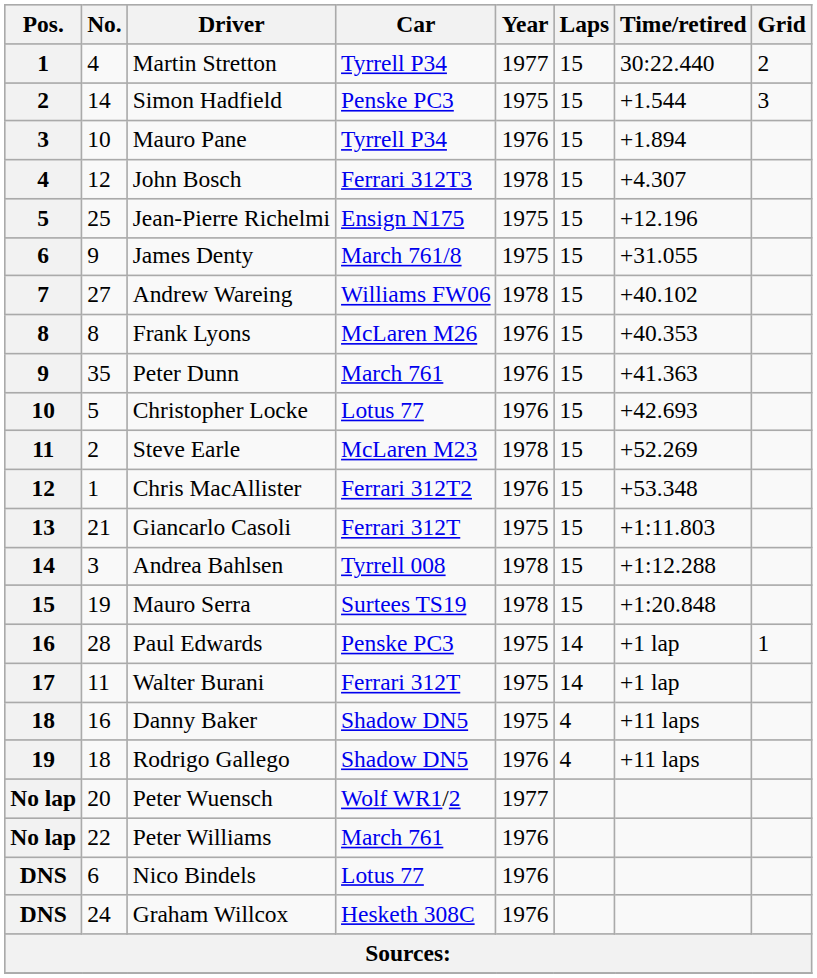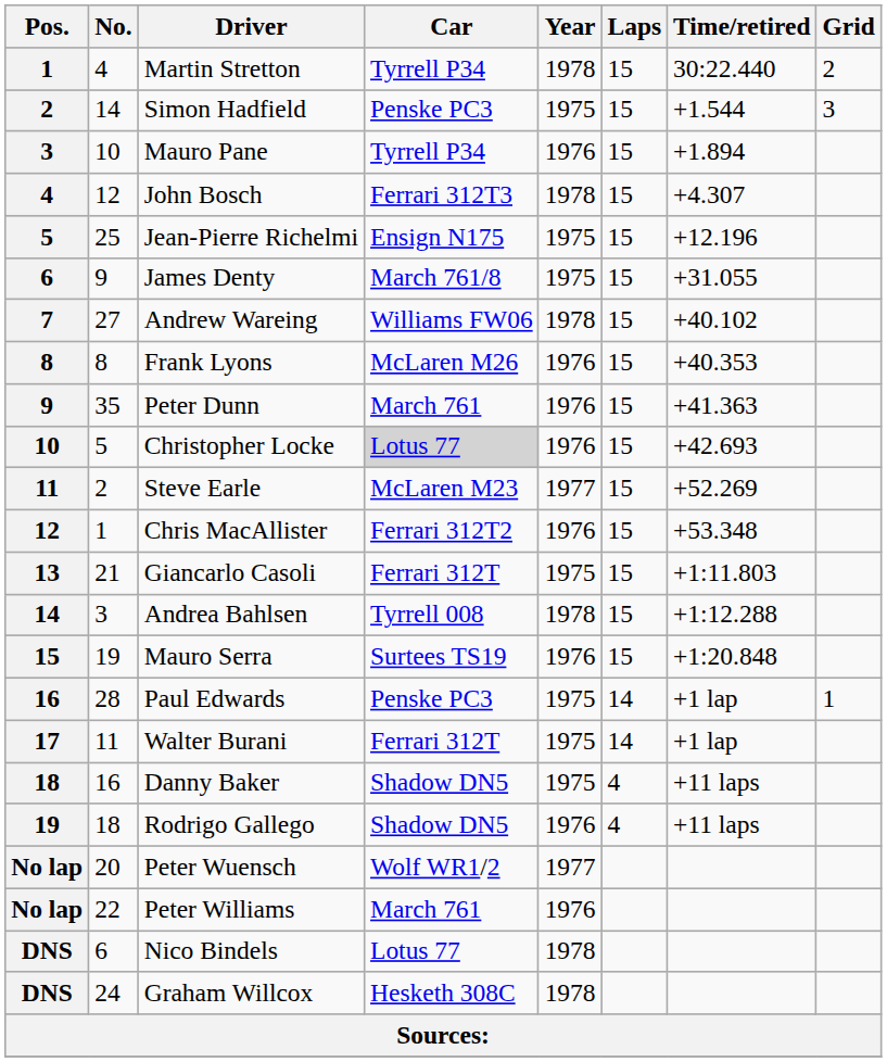 <table class="wikitable" style="font-size:90%">
 <tr>
 <th>Pos.</th>
 <th>No.</th>
 <th>Driver</th>
 <th>Car</th>
 <th>Year</th>
 <th>Laps</th>
 <th>Time/retired</th>
 <th>Grid</th>
 </tr>
 <tr>
 <th>1</th>
 <td>4</td>
 <td> Martin Stretton</td>
 <td><a href='#'>Tyrrell P34</a></td>
-<td>1977</td>
+<td>1978</td>
 <td>15</td>
 <td>30:22.440</td>
 <td>2</td>
 </tr>
 <tr>
 <th>2</th>
 <td>14</td>
 <td> Simon Hadfield</td>
 <td><a href='#'>Penske PC3</a></td>
 <td>1975</td>
 <td>15</td>
 <td>+1.544</td>
 <td>3</td>
 </tr>
 <tr>
 <th>3</th>
 <td>10</td>
 <td> Mauro Pane</td>
 <td><a href='#'>Tyrrell P34</a></td>
 <td>1976</td>
 <td>15</td>
 <td>+1.894</td>
 <td></td>
 </tr>
 <tr>
 <th>4</th>
 <td>12</td>
 <td> John Bosch</td>
 <td><a href='#'>Ferrari 312T3</a></td>
 <td>1978</td>
 <td>15</td>
 <td>+4.307</td>
 <td></td>
 </tr>
 <tr>
 <th>5</th>
 <td>25</td>
 <td> Jean-Pierre Richelmi</td>
 <td><a href='#'>Ensign N175</a></td>
 <td>1975</td>
 <td>15</td>
 <td>+12.196</td>
 <td></td>
 </tr>
 <tr>
 <th>6</th>
 <td>9</td>
 <td> James Denty</td>
 <td><a href='#'>March 761/8</a></td>
 <td>1975</td>
 <td>15</td>
 <td>+31.055</td>
 <td></td>
 </tr>
 <tr>
 <th>7</th>
 <td>27</td>
 <td> Andrew Wareing</td>
 <td><a href='#'>Williams FW06</a></td>
 <td>1978</td>
 <td>15</td>
 <td>+40.102</td>
 <td></td>
 </tr>
 <tr>
 <th>8</th>
 <td>8</td>
 <td> Frank Lyons</td>
 <td><a href='#'>McLaren M26</a></td>
 <td>1976</td>
 <td>15</td>
 <td>+40.353</td>
 <td></td>
 </tr>
 <tr>
 <th>9</th>
 <td>35</td>
 <td> Peter Dunn</td>
 <td><a href='#'>March 761</a></td>
 <td>1976</td>
 <td>15</td>
 <td>+41.363</td>
 <td></td>
 </tr>
 <tr>
 <th>10</th>
 <td>5</td>
 <td> Christopher Locke</td>
-<td><a href='#'>Lotus 77</a></td>
+<td style="background: lightgrey;"><a href='#'>Lotus 77</a></td>
 <td>1976</td>
 <td>15</td>
 <td>+42.693</td>
 <td></td>
 </tr>
 <tr>
 <th>11</th>
 <td>2</td>
 <td> Steve Earle</td>
 <td><a href='#'>McLaren M23</a></td>
-<td>1978</td>
+<td>1977</td>
 <td>15</td>
 <td>+52.269</td>
 <td></td>
 </tr>
 <tr>
 <th>12</th>
 <td>1</td>
 <td> Chris MacAllister</td>
 <td><a href='#'>Ferrari 312T2</a></td>
 <td>1976</td>
 <td>15</td>
 <td>+53.348</td>
 <td></td>
 </tr>
 <tr>
 <th>13</th>
 <td>21</td>
 <td> Giancarlo Casoli</td>
 <td><a href='#'>Ferrari 312T</a></td>
 <td>1975</td>
 <td>15</td>
 <td>+1:11.803</td>
 <td></td>
 </tr>
 <tr>
 <th>14</th>
 <td>3</td>
 <td> Andrea Bahlsen</td>
 <td><a href='#'>Tyrrell 008</a></td>
 <td>1978</td>
 <td>15</td>
 <td>+1:12.288</td>
 <td></td>
 </tr>
 <tr>
 <th>15</th>
 <td>19</td>
 <td> Mauro Serra</td>
 <td><a href='#'>Surtees TS19</a></td>
-<td>1978</td>
+<td>1976</td>
 <td>15</td>
 <td>+1:20.848</td>
 <td></td>
 </tr>
 <tr>
 <th>16</th>
 <td>28</td>
 <td> Paul Edwards</td>
 <td><a href='#'>Penske PC3</a></td>
 <td>1975</td>
 <td>14</td>
 <td>+1 lap</td>
 <td>1</td>
 </tr>
 <tr>
 <th>17</th>
 <td>11</td>
 <td> Walter Burani</td>
 <td><a href='#'>Ferrari 312T</a></td>
 <td>1975</td>
 <td>14</td>
 <td>+1 lap</td>
 <td></td>
 </tr>
 <tr>
 <th>18</th>
 <td>16</td>
 <td> Danny Baker</td>
 <td><a href='#'>Shadow DN5</a></td>
 <td>1975</td>
 <td>4</td>
 <td>+11 laps</td>
 <td></td>
 </tr>
 <tr>
 <th>19</th>
 <td>18</td>
 <td> Rodrigo Gallego</td>
 <td><a href='#'>Shadow DN5</a></td>
 <td>1976</td>
 <td>4</td>
 <td>+11 laps</td>
 <td></td>
 </tr>
 <tr>
 <th>No lap</th>
 <td>20</td>
 <td> Peter Wuensch</td>
 <td><a href='#'>Wolf WR1</a>/<a href='#'>2</a></td>
 <td>1977</td>
 <td></td>
 <td></td>
 <td></td>
 </tr>
 <tr>
 <th>No lap</th>
 <td>22</td>
 <td> Peter Williams</td>
 <td><a href='#'>March 761</a></td>
 <td>1976</td>
 <td></td>
 <td></td>
 <td></td>
 </tr>
 <tr>
 <th>DNS</th>
 <td>6</td>
 <td> Nico Bindels</td>
 <td><a href='#'>Lotus 77</a></td>
-<td>1976</td>
+<td>1978</td>
 <td></td>
 <td></td>
 <td></td>
 </tr>
 <tr>
 <th>DNS</th>
 <td>24</td>
 <td> Graham Willcox</td>
 <td><a href='#'>Hesketh 308C</a></td>
-<td>1976</td>
+<td>1978</td>
 <td></td>
 <td></td>
 <td></td>
 </tr>
 <tr style="background-color:#E5E4E2" align="center">
 <th colspan=8>Sources:</th>
 </tr>
 <tr>
 </tr>
 </table>
